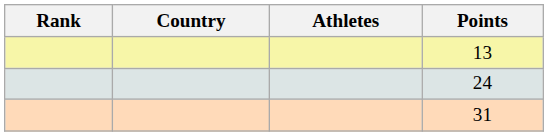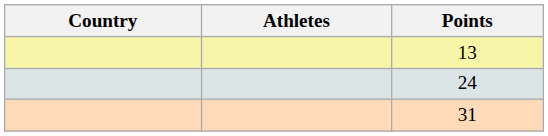 <table class="wikitable" width=65% style="font-size:90%; text-align:center;">
 <tr>
-<th>Rank</th>
 <th>Country</th>
 <th>Athletes</th>
 <th>Points</th>
 </tr>
 <tr bgcolor="#F7F6A8">
-<td></td>
 <td align=left></td>
 <td></td>
 <td>13</td>
 </tr>
 <tr bgcolor="#DCE5E5">
-<td></td>
 <td align=left></td>
 <td></td>
 <td>24</td>
 </tr>
 <tr bgcolor="#FFDAB9">
-<td></td>
 <td align=left></td>
 <td></td>
 <td>31</td>
 </tr>
 </table>
